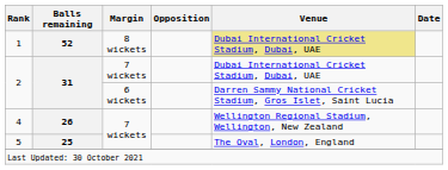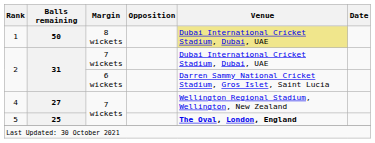 <table class="wikitable plainrowheaders sortable">
 <tr>
 <th scope=col>Rank</th>
 <th scope=col>Balls remaining</th>
 <th scope=col>Margin</th>
 <th scope=col>Opposition</th>
 <th scope=col>Venue</th>
 <th scope=col>Date</th>
 </tr>
 <tr>
 <td align=center>1</td>
-<th scope=row style=text-align:center>52</th>
+<th scope=row style=text-align:center>50</th>
 <td scope=row style=text-align:center;>8 wickets</td>
 <td></td>
 <td style="background: khaki;"><a href='#'>Dubai International Cricket Stadium</a>, <a href='#'>Dubai</a>, UAE</td>
 <td></td>
 </tr>
 <tr>
 <td align=center rowspan=2>2</td>
 <th scope=row style=text-align:center rowspan=2>31</th>
 <td scope=row style=text-align:center;>7 wickets</td>
 <td></td>
 <td><a href='#'>Dubai International Cricket Stadium</a>, <a href='#'>Dubai</a>, UAE</td>
 <td></td>
 </tr>
 <tr>
 <td scope=row style=text-align:center;>6 wickets</td>
 <td></td>
 <td><a href='#'>Darren Sammy National Cricket Stadium</a>, <a href='#'>Gros Islet</a>, Saint Lucia</td>
 <td></td>
 </tr>
 <tr>
 <td align=center>4</td>
-<th scope=row style=text-align:center>26</th>
+<th scope=row style=text-align:center>27</th>
 <td scope=row style=text-align:center; rowspan=2>7 wickets</td>
 <td></td>
 <td><a href='#'>Wellington Regional Stadium</a>, <a href='#'>Wellington</a>, New Zealand</td>
 <td></td>
 </tr>
 <tr>
 <td align=center>5</td>
 <th scope=row style=text-align:center>25</th>
 <td></td>
-<td><a href='#'>The Oval</a>, <a href='#'>London</a>, England</td>
+<td><strong><a href='#'>The Oval</a>, <a href='#'>London</a>, England</strong></td>
 <td> </td>
 </tr>
 <tr>
 </tr>
 <tr class=sortbottom>
 <td colspan=6><small>Last Updated: 30 October 2021</small></td>
 </tr>
 </table>
